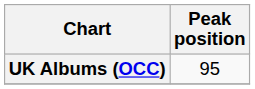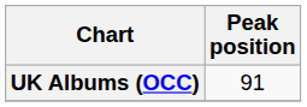 <table class="wikitable plainrowheaders sortable" style="text-align:center;" border="1">
 <tr>
 <th scope="col">Chart</th>
 <th scope="col">Peak<br>position</th>
 </tr>
 <tr>
 <th scope="row">UK Albums (<a href='#'>OCC</a>)</th>
-<td>95</td>
+<td>91</td>
 </tr>
 <tr>
 </tr>
 </table>
